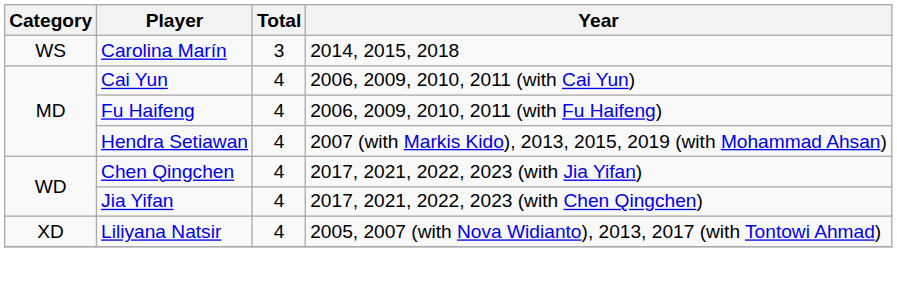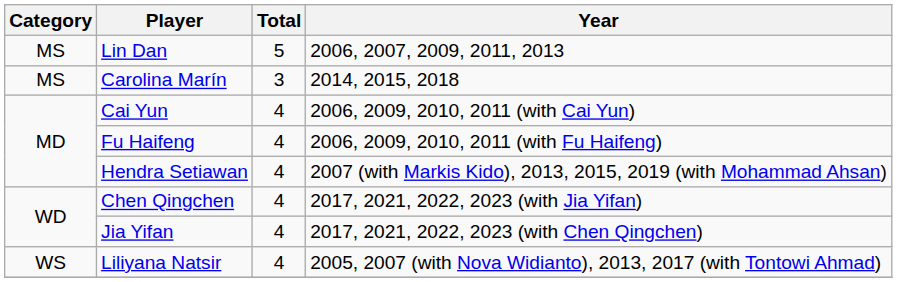 <table class=wikitable style="font-size:90%">
 <tr>
 <th>Category</th>
 <th>Player</th>
 <th>Total</th>
 <th>Year</th>
 </tr>
 <tr>
-<td align=center>WS</td>
+<td align=center>MS</td>
+<td> <a href='#'>Lin Dan</a></td>
+<td align=center>5</td>
+<td>2006, 2007, 2009, 2011, 2013</td>
+</tr>
+<tr>
+<td align=center>MS</td>
 <td> <a href='#'>Carolina Marín</a></td>
 <td align=center>3</td>
 <td>2014, 2015, 2018</td>
 </tr>
 <tr>
 <td rowspan=3 align=center>MD</td>
 <td> <a href='#'>Cai Yun</a></td>
 <td align=center>4</td>
 <td>2006, 2009, 2010, 2011 (with <a href='#'>Cai Yun</a>)</td>
 </tr>
 <tr>
 <td> <a href='#'>Fu Haifeng</a></td>
 <td align=center>4</td>
 <td>2006, 2009, 2010, 2011 (with <a href='#'>Fu Haifeng</a>)</td>
 </tr>
 <tr>
 <td> <a href='#'>Hendra Setiawan</a></td>
 <td align=center>4</td>
 <td>2007 (with <a href='#'>Markis Kido</a>), 2013, 2015, 2019 (with <a href='#'>Mohammad Ahsan</a>)</td>
 </tr>
 <tr>
 <td rowspan=2 align=center>WD</td>
 <td> <a href='#'>Chen Qingchen</a></td>
 <td align=center>4</td>
 <td>2017, 2021, 2022, 2023 (with <a href='#'>Jia Yifan</a>)</td>
 </tr>
 <tr>
 <td> <a href='#'>Jia Yifan</a></td>
 <td align=center>4</td>
 <td>2017, 2021, 2022, 2023 (with <a href='#'>Chen Qingchen</a>)</td>
 </tr>
 <tr>
-<td align=center>XD</td>
+<td align=center>WS</td>
 <td> <a href='#'>Liliyana Natsir</a></td>
 <td align=center>4</td>
 <td>2005, 2007 (with <a href='#'>Nova Widianto</a>), 2013, 2017 (with <a href='#'>Tontowi Ahmad</a>)</td>
 </tr>
 <tr>
 </tr>
 </table>
